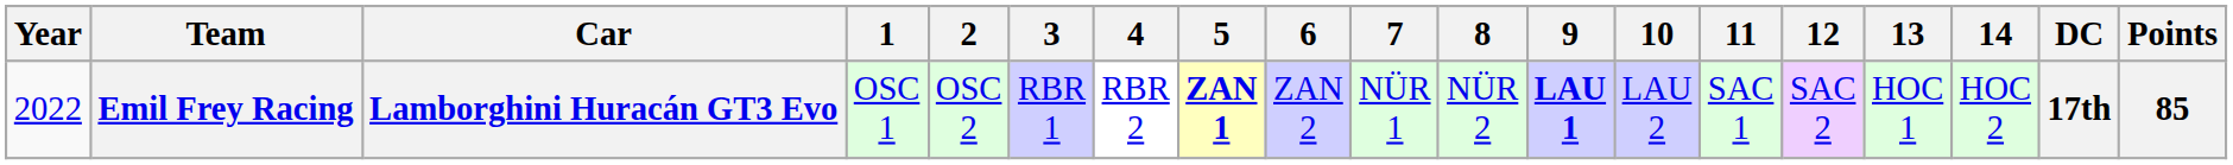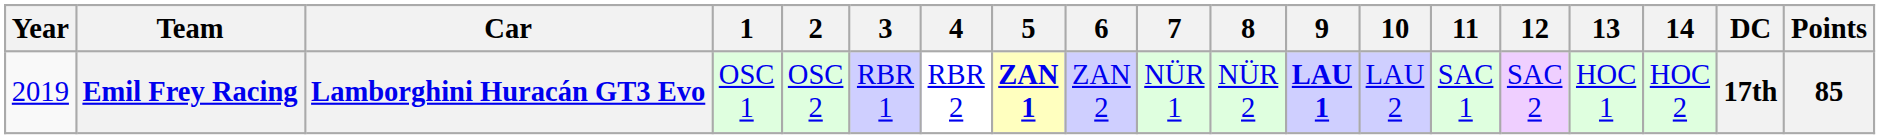 <table class="wikitable" style="text-align:center; font-size:85%">
 <tr>
 <th>Year</th>
 <th>Team</th>
 <th>Car</th>
 <th>1</th>
 <th>2</th>
 <th>3</th>
 <th>4</th>
 <th>5</th>
 <th>6</th>
 <th>7</th>
 <th>8</th>
 <th>9</th>
 <th>10</th>
 <th>11</th>
 <th>12</th>
 <th>13</th>
 <th>14</th>
 <th>DC</th>
 <th>Points</th>
 </tr>
 <tr>
-<td><a href='#'>2022</a></td>
+<td><a href='#'>2019</a></td>
 <th nowrap><a href='#'>Emil Frey Racing</a></th>
 <th nowrap><a href='#'>Lamborghini Huracán GT3 Evo</a></th>
 <td style="background:#DFFFDF;"><a href='#'>OSC<br>1</a><br></td>
 <td style="background:#DFFFDF;"><a href='#'>OSC<br>2</a><br></td>
 <td style="background:#CFCFFF;"><a href='#'>RBR<br>1</a><br></td>
 <td style="background:#FFFFFF;"><a href='#'>RBR<br>2</a><br></td>
 <td style="background:#FFFFBF;"><strong><a href='#'>ZAN<br>1</a></strong><br></td>
 <td style="background:#CFCFFF;"><a href='#'>ZAN<br>2</a><br></td>
 <td style="background:#DFFFDF;"><a href='#'>NÜR<br>1</a><br></td>
 <td style="background:#DFFFDF;"><a href='#'>NÜR<br>2</a><br></td>
 <td style="background:#CFCFFF;"><strong><a href='#'>LAU<br>1</a><br></strong></td>
 <td style="background:#CFCFFF;"><a href='#'>LAU<br>2</a><br></td>
 <td style="background:#DFFFDF;"><a href='#'>SAC<br>1</a><br></td>
 <td style="background:#EFCFFF;"><a href='#'>SAC<br>2</a><br></td>
 <td style="background:#DFFFDF;"><a href='#'>HOC<br>1</a><br></td>
 <td style="background:#DFFFDF;"><a href='#'>HOC<br>2</a><br></td>
 <th>17th</th>
 <th>85</th>
 </tr>
 </table>
